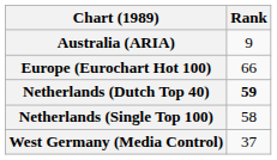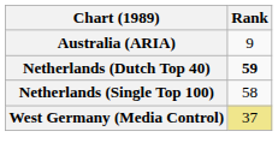 <table class="wikitable sortable plainrowheaders">
 <tr>
 <th scope="col">Chart (1989)</th>
 <th scope="col">Rank</th>
 </tr>
 <tr>
 <th scope="row">Australia (ARIA)</th>
 <td style="text-align:center;">9</td>
-</tr>
-<tr>
-<th scope="row">Europe (Eurochart Hot 100)</th>
-<td style="text-align:center;">66</td>
 </tr>
 <tr>
 <th scope="row">Netherlands (Dutch Top 40)</th>
 <td style="text-align:center;"><strong>59</strong></td>
 </tr>
 <tr>
 <th scope="row">Netherlands (Single Top 100)</th>
 <td style="text-align:center;">58</td>
 </tr>
 <tr>
 <th scope="row">West Germany (Media Control)</th>
-<td style="text-align:center;">37</td>
+<td style="background: khaki; text-align:center;">37</td>
 </tr>
 </table>
